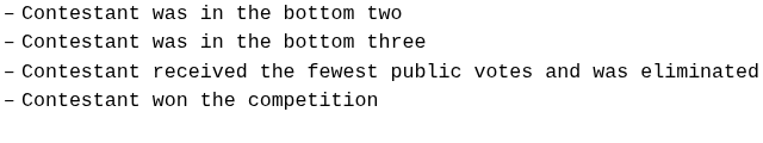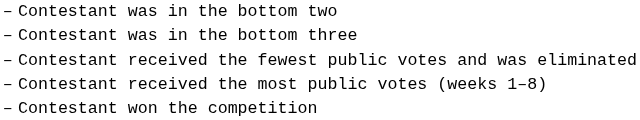 <table>
 <tr>
 <td> –</td>
 <td>Contestant was in the bottom two</td>
 </tr>
 <tr>
 <td> –</td>
 <td>Contestant was in the bottom three</td>
 </tr>
 <tr>
 <td> –</td>
 <td>Contestant received the fewest public votes and was eliminated</td>
 </tr>
 <tr>
 <td> –</td>
+<td>Contestant received the most public votes (weeks 1–8)</td>
+</tr>
+<tr>
+<td> –</td>
 <td>Contestant won the competition</td>
 </tr>
 </table>
